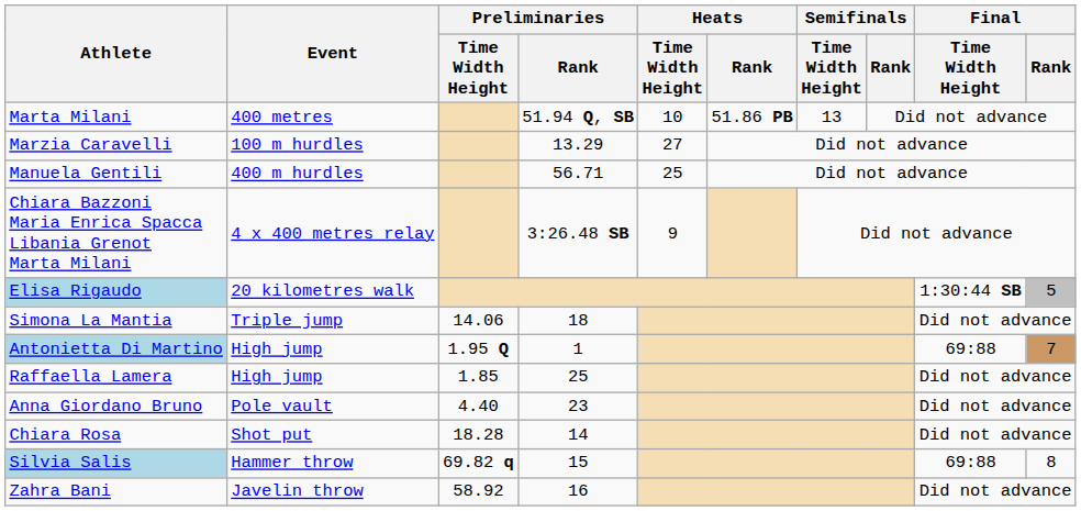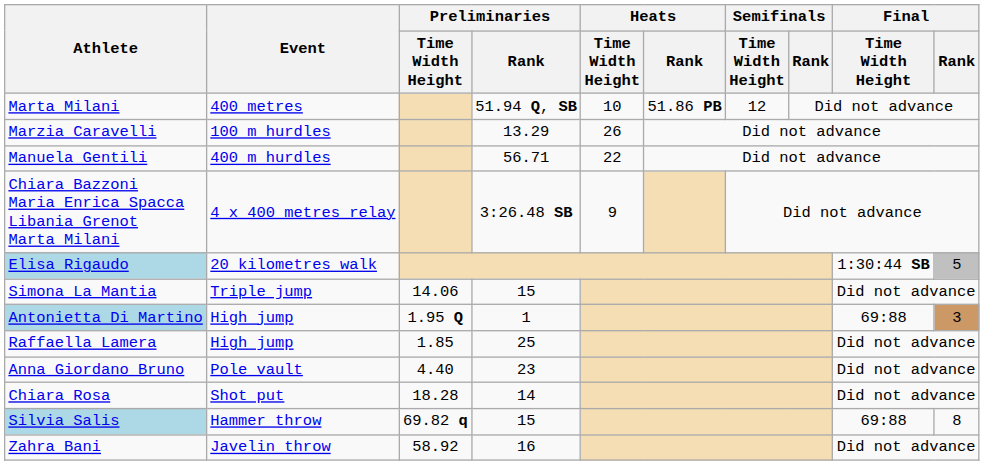 <table class=wikitable style="font-size:90%; border: ;">
 <tr>
 <th rowspan="2" style=>Athlete</th>
 <th rowspan="2" style=>Event</th>
 <th colspan="2" style="; ;">Preliminaries</th>
 <th colspan="2" style="; ;">Heats</th>
 <th colspan="2" style="; ;">Semifinals</th>
 <th colspan="2" style="; ;">Final</th>
 </tr>
 <tr>
 <th>Time<br>Width<br>Height</th>
 <th style=>Rank</th>
 <th>Time<br>Width<br>Height</th>
 <th style=>Rank</th>
 <th>Time<br>Width<br>Height</th>
 <th style=>Rank</th>
 <th>Time<br>Width<br>Height</th>
 <th style=>Rank</th>
 </tr>
 <tr style=";">
 <td style=><a href='#'>Marta Milani</a></td>
 <td style=><a href='#'>400 metres</a></td>
 <td style= colspan= 2 bgcolor="wheat"></td>
 <td align=center>51.94 <strong>Q</strong>, <strong>SB</strong></td>
 <td align=center style=>10</td>
 <td align=center>51.86 <strong>PB</strong></td>
-<td align=center style=>13</td>
+<td align=center style=>12</td>
 <td colspan="3" align=center>Did not advance</td>
 </tr>
 <tr style=";">
 <td style=><a href='#'>Marzia Caravelli</a></td>
 <td style=><a href='#'>100 m hurdles</a></td>
 <td style= colspan= 2 bgcolor="wheat"></td>
 <td align=center>13.29</td>
-<td align=center style=>27</td>
+<td align=center style=>26</td>
 <td colspan="5" align=center>Did not advance</td>
 </tr>
 <tr style=";">
 <td style=><a href='#'>Manuela Gentili</a></td>
 <td style=><a href='#'>400 m hurdles</a></td>
 <td style= colspan= 2 bgcolor="wheat"></td>
 <td align=center>56.71</td>
-<td align=center style=>25</td>
+<td align=center style=>22</td>
 <td colspan="5" align=center>Did not advance</td>
 </tr>
 <tr>
 <td style=><a href='#'>Chiara Bazzoni</a><br><a href='#'>Maria Enrica Spacca</a><br><a href='#'>Libania Grenot</a><br><a href='#'>Marta Milani</a><br></td>
 <td style=><a href='#'>4 x 400 metres relay</a></td>
 <td style= colspan= 2 bgcolor="wheat"></td>
 <td align=center>3:26.48 <strong>SB</strong></td>
 <td align=center style=>9</td>
 <td style= colspan= 2 bgcolor="wheat"></td>
 <td colspan="4" align=center>Did not advance</td>
 </tr>
 <tr>
 <td bgcolor=lightblue><a href='#'>Elisa Rigaudo</a></td>
 <td style=><a href='#'>20 kilometres walk</a></td>
 <td colspan=6 bgcolor="wheat"></td>
 <td align=center>1:30:44 <strong>SB</strong></td>
 <td align=center bgcolor=silver>5</td>
 </tr>
 <tr>
 <td style=><a href='#'>Simona La Mantia</a></td>
 <td style=><a href='#'>Triple jump</a></td>
 <td align=center>14.06</td>
-<td align=center style=>18</td>
+<td align=center style=>15</td>
 <td colspan=4 bgcolor="wheat"></td>
 <td colspan="2" align=center>Did not advance</td>
 </tr>
 <tr style=";">
 <td bgcolor=lightblue><a href='#'>Antonietta Di Martino</a></td>
 <td style=><a href='#'>High jump</a></td>
 <td align=center>1.95 <strong>Q</strong></td>
 <td align=center style=>1</td>
 <td colspan=4 bgcolor="wheat"></td>
 <td align=center>69:88</td>
-<td align=center bgcolor=cc9966>7</td>
+<td align=center bgcolor=cc9966>3</td>
 </tr>
 <tr>
 <td style=><a href='#'>Raffaella Lamera</a></td>
 <td style=><a href='#'>High jump</a></td>
 <td align=center>1.85</td>
 <td align=center style=>25</td>
 <td colspan=4 bgcolor="wheat"></td>
 <td colspan="2" align=center>Did not advance</td>
 </tr>
 <tr style=";">
 <td style=><a href='#'>Anna Giordano Bruno</a></td>
 <td style=><a href='#'>Pole vault</a></td>
 <td align=center>4.40</td>
 <td align=center style=>23</td>
 <td colspan=4 bgcolor="wheat"></td>
 <td colspan="2" align=center>Did not advance</td>
 </tr>
 <tr style=";">
 <td style=><a href='#'>Chiara Rosa</a></td>
 <td style=><a href='#'>Shot put</a></td>
 <td align=center>18.28</td>
 <td align=center style=>14</td>
 <td colspan=4 bgcolor="wheat"></td>
 <td colspan="2" align=center>Did not advance</td>
 </tr>
 <tr style=";">
 <td bgcolor=lightblue><a href='#'>Silvia Salis</a></td>
 <td style=><a href='#'>Hammer throw</a></td>
 <td align=center>69.82 <strong>q</strong></td>
 <td align=center style=>15</td>
 <td colspan=4 bgcolor="wheat"></td>
 <td align=center>69:88</td>
 <td align=center>8</td>
 </tr>
 <tr style=";">
 <td style=><a href='#'>Zahra Bani</a></td>
 <td style=><a href='#'>Javelin throw</a></td>
 <td align=center>58.92</td>
 <td align=center style=>16</td>
 <td colspan=4 bgcolor="wheat"></td>
 <td colspan="2" align=center>Did not advance</td>
 </tr>
 </table>
